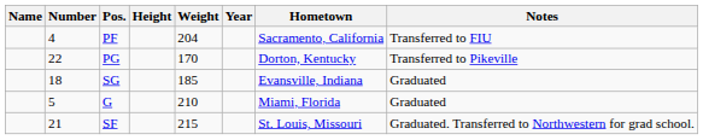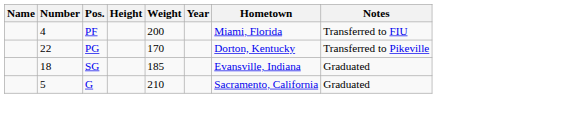 <table class="wikitable sortable">
 <tr>
 <th>Name</th>
 <th>Number</th>
 <th>Pos.</th>
 <th>Height</th>
 <th>Weight</th>
 <th>Year</th>
 <th>Hometown</th>
 <th class="unsortable">Notes</th>
 </tr>
 <tr>
 <td></td>
 <td>4</td>
 <td><a href='#'>PF</a></td>
 <td></td>
-<td>204</td>
+<td>200</td>
 <td></td>
-<td><a href='#'>Sacramento, California</a></td>
+<td><a href='#'>Miami, Florida</a></td>
 <td>Transferred to <a href='#'>FIU</a></td>
 </tr>
 <tr>
 <td></td>
 <td>22</td>
 <td><a href='#'>PG</a></td>
 <td></td>
 <td>170</td>
 <td></td>
 <td><a href='#'>Dorton, Kentucky</a></td>
 <td>Transferred to <a href='#'>Pikeville</a></td>
 </tr>
 <tr>
 <td></td>
 <td>18</td>
 <td><a href='#'>SG</a></td>
 <td></td>
 <td>185</td>
 <td></td>
 <td><a href='#'>Evansville, Indiana</a></td>
 <td>Graduated</td>
 </tr>
 <tr>
 <td></td>
 <td>5</td>
 <td><a href='#'>G</a></td>
 <td></td>
 <td>210</td>
 <td></td>
-<td><a href='#'>Miami, Florida</a></td>
+<td><a href='#'>Sacramento, California</a></td>
 <td>Graduated</td>
 </tr>
-<tr>
-<td></td>
-<td>21</td>
-<td><a href='#'>SF</a></td>
-<td></td>
-<td>215</td>
-<td></td>
-<td><a href='#'>St. Louis, Missouri</a></td>
-<td>Graduated. Transferred to <a href='#'>Northwestern</a> for grad school.</td>
-</tr>
 </table>
